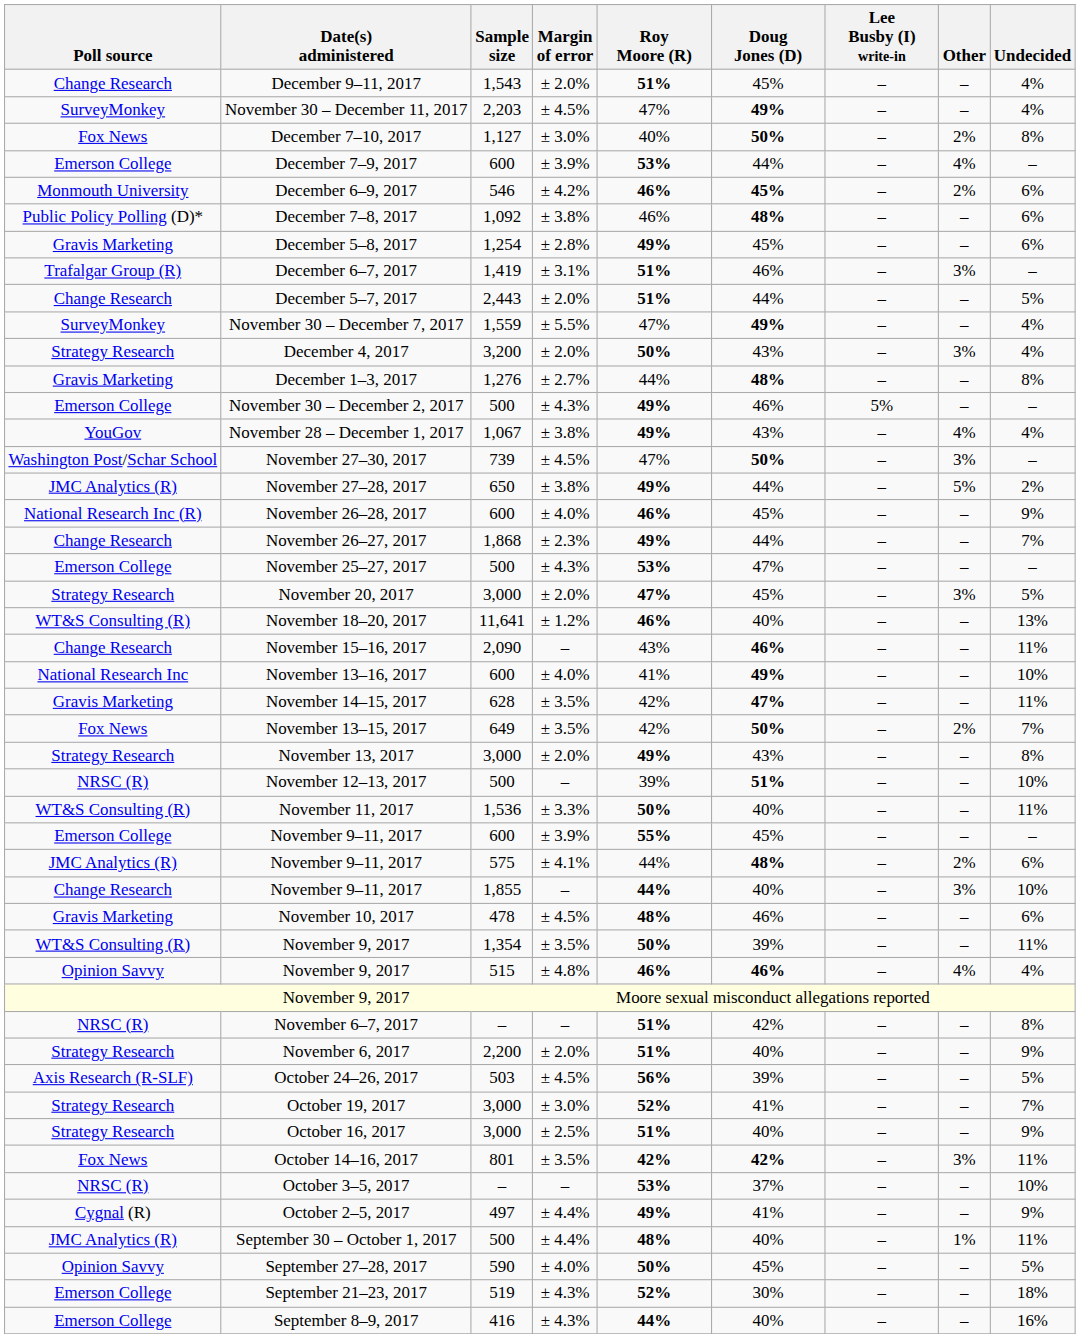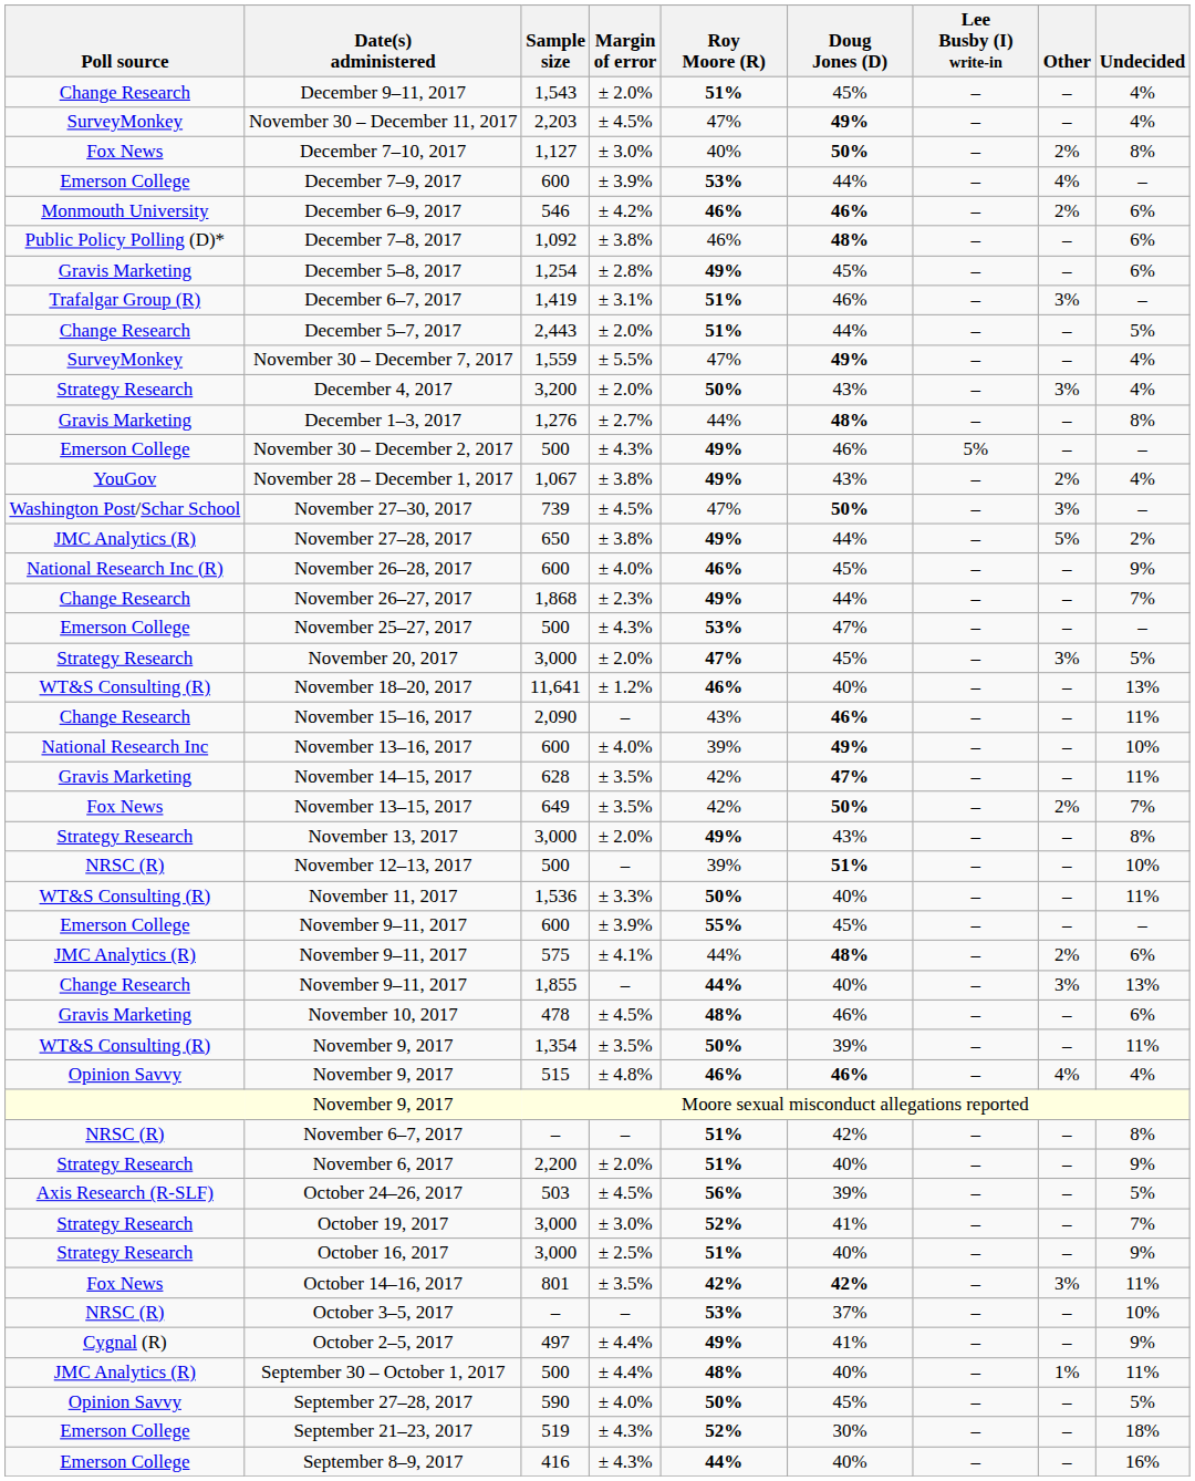 <table class="wikitable" style="text-align:center">
 <tr valign=bottom>
 <th>Poll source</th>
 <th>Date(s)<br>administered</th>
 <th>Sample<br>size</th>
 <th>Margin<br>of error</th>
 <th style="width:100px;">Roy<br>Moore (R)</th>
 <th style="width:100px;">Doug<br>Jones (D)</th>
 <th style="width:100px;">Lee<br>Busby (I)<br><small>write-in</small></th>
 <th>Other</th>
 <th>Undecided</th>
 </tr>
 <tr>
 <td><a href='#'>Change Research</a></td>
 <td align=center>December 9–11, 2017</td>
 <td align=center>1,543</td>
 <td align=center>± 2.0%</td>
 <td><strong>51%</strong></td>
 <td align=center>45%</td>
 <td align=center>–</td>
 <td align=center>–</td>
 <td align=center>4%</td>
 </tr>
 <tr>
 <td><a href='#'>SurveyMonkey</a></td>
 <td align=center>November 30 – December 11, 2017</td>
 <td align=center>2,203</td>
 <td align=center>± 4.5%</td>
 <td align=center>47%</td>
 <td><strong>49%</strong></td>
 <td align=center>–</td>
 <td align=center>–</td>
 <td align=center>4%</td>
 </tr>
 <tr>
 <td><a href='#'>Fox News</a></td>
 <td align=center>December 7–10, 2017</td>
 <td align=center>1,127</td>
 <td align=center>± 3.0%</td>
 <td align=center>40%</td>
 <td><strong>50%</strong></td>
 <td align=center>–</td>
 <td align=center>2%</td>
 <td align=center>8%</td>
 </tr>
 <tr>
 <td><a href='#'>Emerson College</a></td>
 <td align=center>December 7–9, 2017</td>
 <td align=center>600</td>
 <td align=center>± 3.9%</td>
 <td><strong>53%</strong></td>
 <td align=center>44%</td>
 <td align=center>–</td>
 <td align=center>4%</td>
 <td align=center>–</td>
 </tr>
 <tr>
 <td><a href='#'>Monmouth University</a></td>
 <td align=center>December 6–9, 2017</td>
 <td align=center>546</td>
 <td align=center>± 4.2%</td>
 <td align=center><strong>46%</strong></td>
-<td align=center><strong>45%</strong></td>
+<td align=center><strong>46%</strong></td>
 <td align=center>–</td>
 <td align=center>2%</td>
 <td align=center>6%</td>
 </tr>
 <tr>
 <td><a href='#'>Public Policy Polling</a> (D)*</td>
 <td align=center>December 7–8, 2017</td>
 <td align=center>1,092</td>
 <td align=center>± 3.8%</td>
 <td align=center>46%</td>
 <td><strong>48%</strong></td>
 <td align=center>–</td>
 <td align=center>–</td>
 <td align=center>6%</td>
 </tr>
 <tr>
 <td><a href='#'>Gravis Marketing</a></td>
 <td align=center>December 5–8, 2017</td>
 <td align=center>1,254</td>
 <td align=center>± 2.8%</td>
 <td><strong>49%</strong></td>
 <td align=center>45%</td>
 <td align=center>–</td>
 <td align=center>–</td>
 <td align=center>6%</td>
 </tr>
 <tr>
 <td><a href='#'>Trafalgar Group (R)</a></td>
 <td align=center>December 6–7, 2017</td>
 <td align=center>1,419</td>
 <td align=center>± 3.1%</td>
 <td><strong>51%</strong></td>
 <td align=center>46%</td>
 <td align=center>–</td>
 <td align=center>3%</td>
 <td align=center>–</td>
 </tr>
 <tr>
 <td><a href='#'>Change Research</a></td>
 <td align=center>December 5–7, 2017</td>
 <td align=center>2,443</td>
 <td align=center>± 2.0%</td>
 <td><strong>51%</strong></td>
 <td align=center>44%</td>
 <td align=center>–</td>
 <td align=center>–</td>
 <td align=center>5%</td>
 </tr>
 <tr>
 <td><a href='#'>SurveyMonkey</a></td>
 <td align=center>November 30 – December 7, 2017</td>
 <td align=center>1,559</td>
 <td align=center>± 5.5%</td>
 <td align=center>47%</td>
 <td><strong>49%</strong></td>
 <td align=center>–</td>
 <td align=center>–</td>
 <td align=center>4%</td>
 </tr>
 <tr>
 <td><a href='#'>Strategy Research</a></td>
 <td align=center>December 4, 2017</td>
 <td align=center>3,200</td>
 <td align=center>± 2.0%</td>
 <td><strong>50%</strong></td>
 <td align=center>43%</td>
 <td align=center>–</td>
 <td align=center>3%</td>
 <td align=center>4%</td>
 </tr>
 <tr>
 <td><a href='#'>Gravis Marketing</a></td>
 <td align=center>December 1–3, 2017</td>
 <td align=center>1,276</td>
 <td align=center>± 2.7%</td>
 <td align=center>44%</td>
 <td><strong>48%</strong></td>
 <td align=center>–</td>
 <td align=center>–</td>
 <td align=center>8%</td>
 </tr>
 <tr>
 <td><a href='#'>Emerson College</a></td>
 <td align=center>November 30 – December 2, 2017</td>
 <td align=center>500</td>
 <td align=center>± 4.3%</td>
 <td><strong>49%</strong></td>
 <td align=center>46%</td>
 <td align=center>5%</td>
 <td align=center>–</td>
 <td align=center>–</td>
 </tr>
 <tr>
 <td><a href='#'>YouGov</a></td>
 <td align=center>November 28 – December 1, 2017</td>
 <td align=center>1,067</td>
 <td align=center>± 3.8%</td>
 <td><strong>49%</strong></td>
 <td align=center>43%</td>
 <td align=center>–</td>
-<td align=center>4%</td>
+<td align=center>2%</td>
 <td align=center>4%</td>
 </tr>
 <tr>
 <td><a href='#'>Washington Post</a>/<a href='#'>Schar School</a></td>
 <td align=center>November 27–30, 2017</td>
 <td align=center>739</td>
 <td align=center>± 4.5%</td>
 <td align=center>47%</td>
 <td><strong>50%</strong></td>
 <td align=center>–</td>
 <td align=center>3%</td>
 <td align=center>–</td>
 </tr>
 <tr>
 <td><a href='#'>JMC Analytics (R)</a></td>
 <td align=center>November 27–28, 2017</td>
 <td align=center>650</td>
 <td align=center>± 3.8%</td>
 <td><strong>49%</strong></td>
 <td align=center>44%</td>
 <td align=center>–</td>
 <td align=center>5%</td>
 <td align=center>2%</td>
 </tr>
 <tr>
 <td><a href='#'>National Research Inc (R)</a></td>
 <td align=center>November 26–28, 2017</td>
 <td align=center>600</td>
 <td align=center>± 4.0%</td>
 <td><strong>46%</strong></td>
 <td align=center>45%</td>
 <td align=center>–</td>
 <td align=center>–</td>
 <td align=center>9%</td>
 </tr>
 <tr>
 <td><a href='#'>Change Research</a></td>
 <td align=center>November 26–27, 2017</td>
 <td align=center>1,868</td>
 <td align=center>± 2.3%</td>
 <td><strong>49%</strong></td>
 <td align=center>44%</td>
 <td align=center>–</td>
 <td align=center>–</td>
 <td align=center>7%</td>
 </tr>
 <tr>
 <td><a href='#'>Emerson College</a></td>
 <td align=center>November 25–27, 2017</td>
 <td align=center>500</td>
 <td align=center>± 4.3%</td>
 <td><strong>53%</strong></td>
 <td align=center>47%</td>
 <td align=center>–</td>
 <td align=center>–</td>
 <td align=center>–</td>
 </tr>
 <tr>
 <td><a href='#'>Strategy Research</a></td>
 <td align=center>November 20, 2017</td>
 <td align=center>3,000</td>
 <td align=center>± 2.0%</td>
 <td><strong>47%</strong></td>
 <td align=center>45%</td>
 <td align=center>–</td>
 <td align=center>3%</td>
 <td align=center>5%</td>
 </tr>
 <tr>
 <td><a href='#'>WT&S Consulting (R)</a></td>
 <td align=center>November 18–20, 2017</td>
 <td align=center>11,641</td>
 <td align=center>± 1.2%</td>
 <td><strong>46%</strong></td>
 <td align=center>40%</td>
 <td align=center>–</td>
 <td align=center>–</td>
 <td align=center>13%</td>
 </tr>
 <tr>
 <td><a href='#'>Change Research</a></td>
 <td align=center>November 15–16, 2017</td>
 <td align=center>2,090</td>
 <td align=center>–</td>
 <td align=center>43%</td>
 <td><strong>46%</strong></td>
 <td align=center>–</td>
 <td align=center>–</td>
 <td align=center>11%</td>
 </tr>
 <tr>
 <td><a href='#'>National Research Inc</a></td>
 <td align=center>November 13–16, 2017</td>
 <td align=center>600</td>
 <td align=center>± 4.0%</td>
-<td align=center>41%</td>
+<td align=center>39%</td>
 <td><strong>49%</strong></td>
 <td align=center>–</td>
 <td align=center>–</td>
 <td align=center>10%</td>
 </tr>
 <tr>
 <td><a href='#'>Gravis Marketing</a></td>
 <td align=center>November 14–15, 2017</td>
 <td align=center>628</td>
 <td align=center>± 3.5%</td>
 <td align=center>42%</td>
 <td><strong>47%</strong></td>
 <td align=center>–</td>
 <td align=center>–</td>
 <td align=center>11%</td>
 </tr>
 <tr>
 <td><a href='#'>Fox News</a></td>
 <td align=center>November 13–15, 2017</td>
 <td align=center>649</td>
 <td align=center>± 3.5%</td>
 <td align=center>42%</td>
 <td><strong>50%</strong></td>
 <td align=center>–</td>
 <td align=center>2%</td>
 <td align=center>7%</td>
 </tr>
 <tr>
 <td><a href='#'>Strategy Research</a></td>
 <td align=center>November 13, 2017</td>
 <td align=center>3,000</td>
 <td align=center>± 2.0%</td>
 <td><strong>49%</strong></td>
 <td align=center>43%</td>
 <td align=center>–</td>
 <td align=center>–</td>
 <td align=center>8%</td>
 </tr>
 <tr>
 <td><a href='#'>NRSC (R)</a></td>
 <td align=center>November 12–13, 2017</td>
 <td align=center>500</td>
 <td align=center>–</td>
 <td align=center>39%</td>
 <td><strong>51%</strong></td>
 <td align=center>–</td>
 <td align=center>–</td>
 <td align=center>10%</td>
 </tr>
 <tr>
 <td><a href='#'>WT&S Consulting (R)</a></td>
 <td align=center>November 11, 2017</td>
 <td align=center>1,536</td>
 <td align=center>± 3.3%</td>
 <td><strong>50%</strong></td>
 <td align=center>40%</td>
 <td align=center>–</td>
 <td align=center>–</td>
 <td align=center>11%</td>
 </tr>
 <tr>
 <td><a href='#'>Emerson College</a></td>
 <td align=center>November 9–11, 2017</td>
 <td align=center>600</td>
 <td align=center>± 3.9%</td>
 <td><strong>55%</strong></td>
 <td align=center>45%</td>
 <td align=center>–</td>
 <td align=center>–</td>
 <td align=center>–</td>
 </tr>
 <tr>
 <td><a href='#'>JMC Analytics (R)</a></td>
 <td align=center>November 9–11, 2017</td>
 <td align=center>575</td>
 <td align=center>± 4.1%</td>
 <td align=center>44%</td>
 <td><strong>48%</strong></td>
 <td align=center>–</td>
 <td align=center>2%</td>
 <td align=center>6%</td>
 </tr>
 <tr>
 <td><a href='#'>Change Research</a></td>
 <td align=center>November 9–11, 2017</td>
 <td align=center>1,855</td>
 <td align=center>–</td>
 <td><strong>44%</strong></td>
 <td align=center>40%</td>
 <td align=center>–</td>
 <td align=center>3%</td>
-<td align=center>10%</td>
+<td align=center>13%</td>
 </tr>
 <tr>
 <td><a href='#'>Gravis Marketing</a></td>
 <td align=center>November 10, 2017</td>
 <td align=center>478</td>
 <td align=center>± 4.5%</td>
 <td><strong>48%</strong></td>
 <td align=center>46%</td>
 <td align=center>–</td>
 <td align=center>–</td>
 <td align=center>6%</td>
 </tr>
 <tr>
 <td><a href='#'>WT&S Consulting (R)</a></td>
 <td align=center>November 9, 2017</td>
 <td align=center>1,354</td>
 <td align=center>± 3.5%</td>
 <td><strong>50%</strong></td>
 <td align=center>39%</td>
 <td align=center>–</td>
 <td align=center>–</td>
 <td align=center>11%</td>
 </tr>
 <tr>
 <td><a href='#'>Opinion Savvy</a></td>
 <td align=center>November 9, 2017</td>
 <td align=center>515</td>
 <td align=center>± 4.8%</td>
 <td align=center><strong>46%</strong></td>
 <td align=center><strong>46%</strong></td>
 <td align=center>–</td>
 <td align=center>4%</td>
 <td align=center>4%</td>
 </tr>
 <tr style="background:lightyellow;">
 <td style="border-right-style:hidden; background:lightyellow;"></td>
 <td style="border-right-style:hidden; ">November 9, 2017</td>
 <td colspan="7">Moore sexual misconduct allegations reported</td>
 </tr>
 <tr>
 <td><a href='#'>NRSC (R)</a></td>
 <td align=center>November 6–7, 2017</td>
 <td align=center>–</td>
 <td align=center>–</td>
 <td><strong>51%</strong></td>
 <td align=center>42%</td>
 <td align=center>–</td>
 <td align=center>–</td>
 <td align=center>8%</td>
 </tr>
 <tr>
 <td><a href='#'>Strategy Research</a></td>
 <td align=center>November 6, 2017</td>
 <td align=center>2,200</td>
 <td align=center>± 2.0%</td>
 <td><strong>51%</strong></td>
 <td align=center>40%</td>
 <td align=center>–</td>
 <td align=center>–</td>
 <td align=center>9%</td>
 </tr>
 <tr>
 <td><a href='#'>Axis Research (R-SLF)</a></td>
 <td align=center>October 24–26, 2017</td>
 <td align=center>503</td>
 <td align=center>± 4.5%</td>
 <td><strong>56%</strong></td>
 <td align=center>39%</td>
 <td align=center>–</td>
 <td align=center>–</td>
 <td align=center>5%</td>
 </tr>
 <tr>
 <td><a href='#'>Strategy Research</a></td>
 <td align=center>October 19, 2017</td>
 <td align=center>3,000</td>
 <td align=center>± 3.0%</td>
 <td><strong>52%</strong></td>
 <td align=center>41%</td>
 <td align=center>–</td>
 <td align=center>–</td>
 <td align=center>7%</td>
 </tr>
 <tr>
 <td><a href='#'>Strategy Research</a></td>
 <td align=center>October 16, 2017</td>
 <td align=center>3,000</td>
 <td align=center>± 2.5%</td>
 <td><strong>51%</strong></td>
 <td align=center>40%</td>
 <td align=center>–</td>
 <td align=center>–</td>
 <td align=center>9%</td>
 </tr>
 <tr>
 <td><a href='#'>Fox News</a></td>
 <td align=center>October 14–16, 2017</td>
 <td align=center>801</td>
 <td align=center>± 3.5%</td>
 <td align=center><strong>42%</strong></td>
 <td align=center><strong>42%</strong></td>
 <td align=center>–</td>
 <td align=center>3%</td>
 <td align=center>11%</td>
 </tr>
 <tr>
 <td><a href='#'>NRSC (R)</a></td>
 <td align=center>October 3–5, 2017</td>
 <td align=center>–</td>
 <td align=center>–</td>
 <td><strong>53%</strong></td>
 <td align=center>37%</td>
 <td align=center>–</td>
 <td align=center>–</td>
 <td align=center>10%</td>
 </tr>
 <tr>
 <td><a href='#'>Cygnal</a> (R)</td>
 <td align=center>October 2–5, 2017</td>
 <td align=center>497</td>
 <td align=center>± 4.4%</td>
 <td><strong>49%</strong></td>
 <td align=center>41%</td>
 <td align=center>–</td>
 <td align=center>–</td>
 <td align=center>9%</td>
 </tr>
 <tr>
 <td><a href='#'>JMC Analytics (R)</a></td>
 <td align=center>September 30 – October 1, 2017</td>
 <td align=center>500</td>
 <td align=center>± 4.4%</td>
 <td><strong>48%</strong></td>
 <td align=center>40%</td>
 <td align=center>–</td>
 <td align=center>1%</td>
 <td align=center>11%</td>
 </tr>
 <tr>
 <td><a href='#'>Opinion Savvy</a></td>
 <td align=center>September 27–28, 2017</td>
 <td align=center>590</td>
 <td align=center>± 4.0%</td>
 <td><strong>50%</strong></td>
 <td align=center>45%</td>
 <td align=center>–</td>
 <td align=center>–</td>
 <td align=center>5%</td>
 </tr>
 <tr>
 <td><a href='#'>Emerson College</a></td>
 <td align=center>September 21–23, 2017</td>
 <td align=center>519</td>
 <td align=center>± 4.3%</td>
 <td><strong>52%</strong></td>
 <td align=center>30%</td>
 <td align=center>–</td>
 <td align=center>–</td>
 <td align=center>18%</td>
 </tr>
 <tr>
 <td><a href='#'>Emerson College</a></td>
 <td align=center>September 8–9, 2017</td>
 <td align=center>416</td>
 <td align=center>± 4.3%</td>
 <td><strong>44%</strong></td>
 <td align=center>40%</td>
 <td align=center>–</td>
 <td align=center>–</td>
 <td align=center>16%</td>
 </tr>
 </table>
